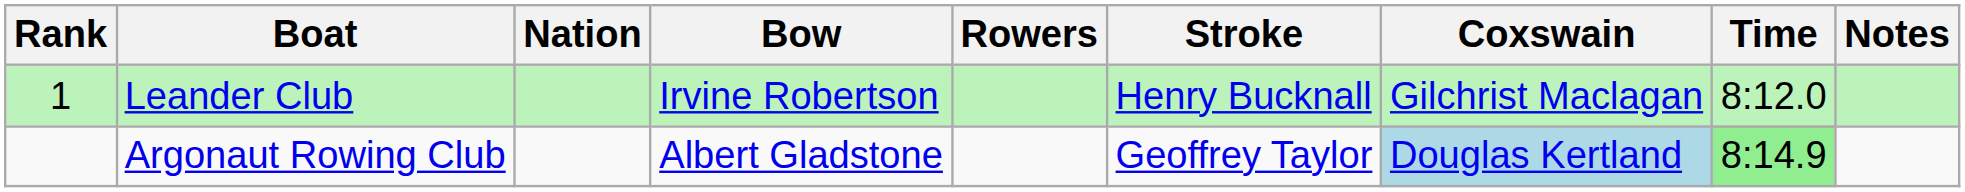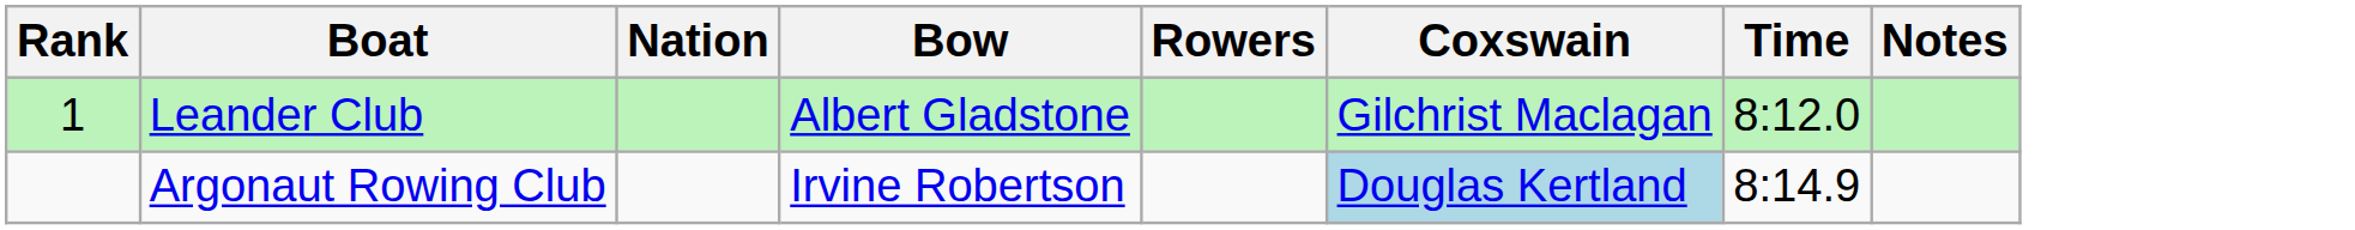 <table class="wikitable sortable" style="text-align:center">
 <tr>
 <th>Rank</th>
 <th>Boat</th>
 <th>Nation</th>
 <th>Bow</th>
 <th>Rowers</th>
-<th>Stroke</th>
 <th>Coxswain</th>
 <th>Time</th>
 <th>Notes</th>
 </tr>
 <tr bgcolor=bbf3bb>
 <td>1</td>
 <td align=left><a href='#'>Leander Club</a></td>
 <td align=left></td>
-<td align=left><a href='#'>Irvine Robertson</a></td>
+<td align=left><a href='#'>Albert Gladstone</a></td>
 <td align=left></td>
-<td align=left><a href='#'>Henry Bucknall</a></td>
 <td align=left><a href='#'>Gilchrist Maclagan</a></td>
 <td>8:12.0</td>
 <td></td>
 </tr>
 <tr>
 <td></td>
 <td align=left><a href='#'>Argonaut Rowing Club</a></td>
 <td align=left></td>
-<td align=left><a href='#'>Albert Gladstone</a></td>
+<td align=left><a href='#'>Irvine Robertson</a></td>
 <td align=left></td>
-<td align=left><a href='#'>Geoffrey Taylor</a></td>
 <td align=left style="background: lightblue;"><a href='#'>Douglas Kertland</a></td>
-<td style="background: lightgreen;">8:14.9</td>
+<td>8:14.9</td>
 <td></td>
 </tr>
 </table>
